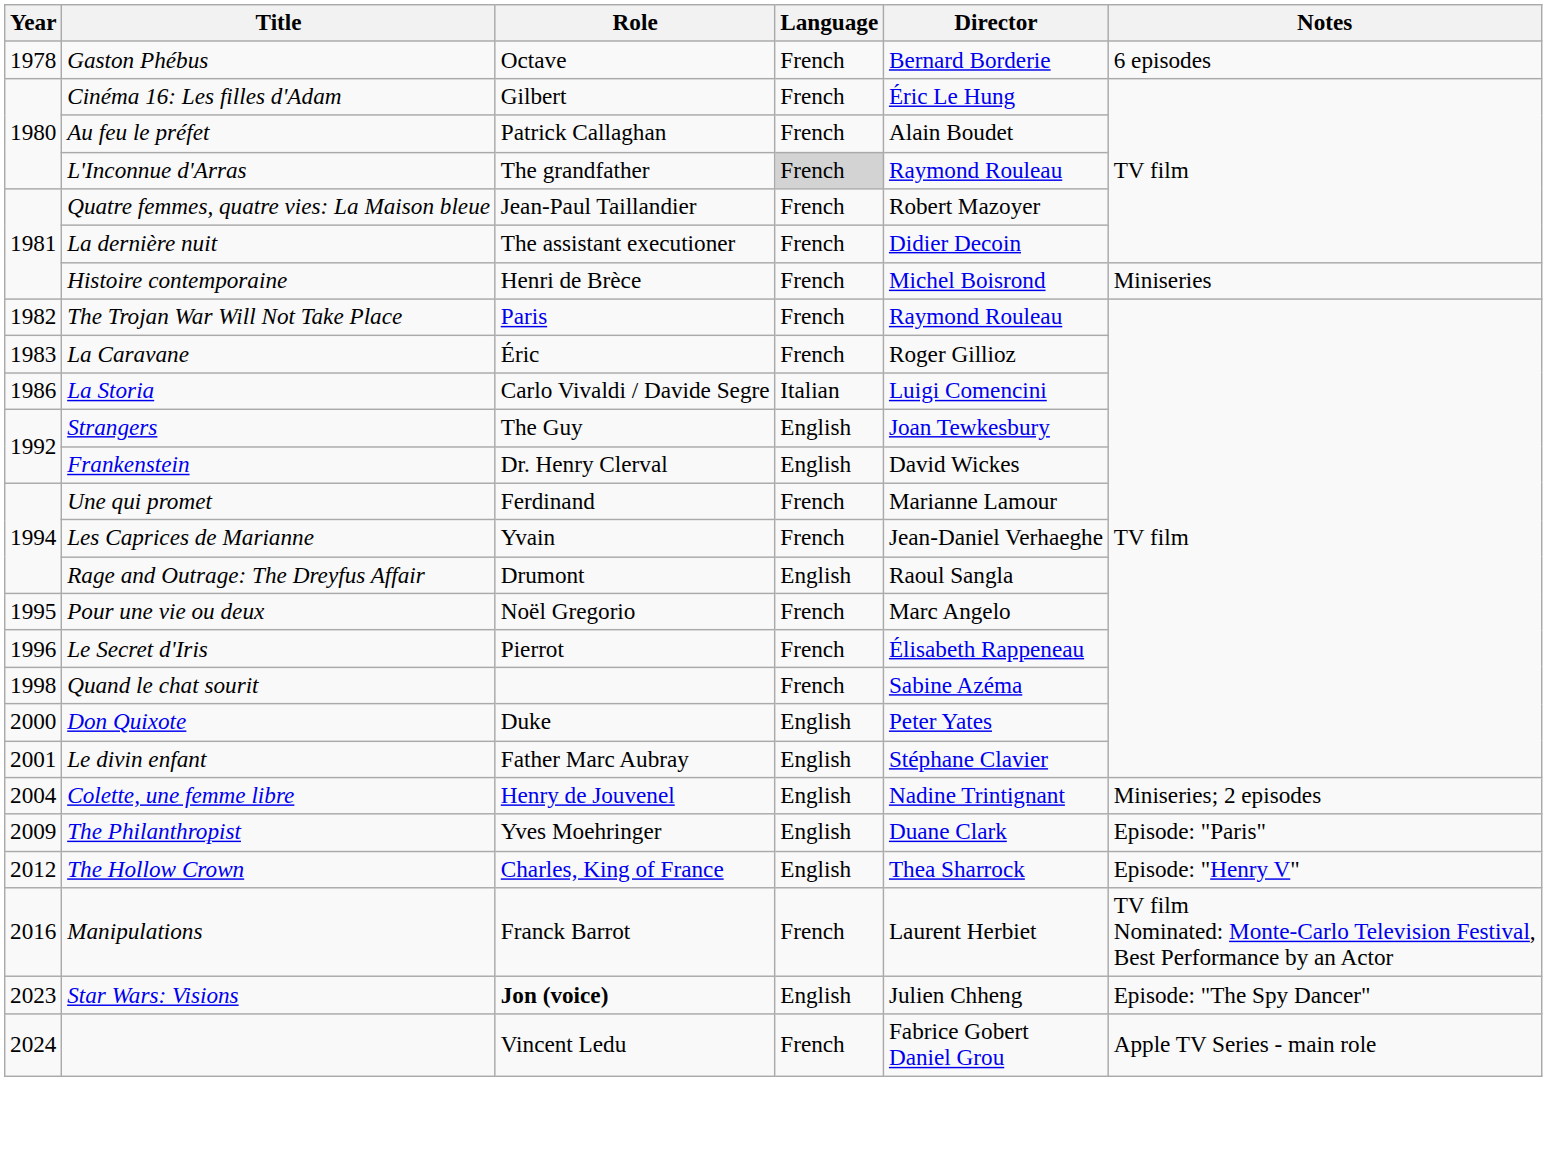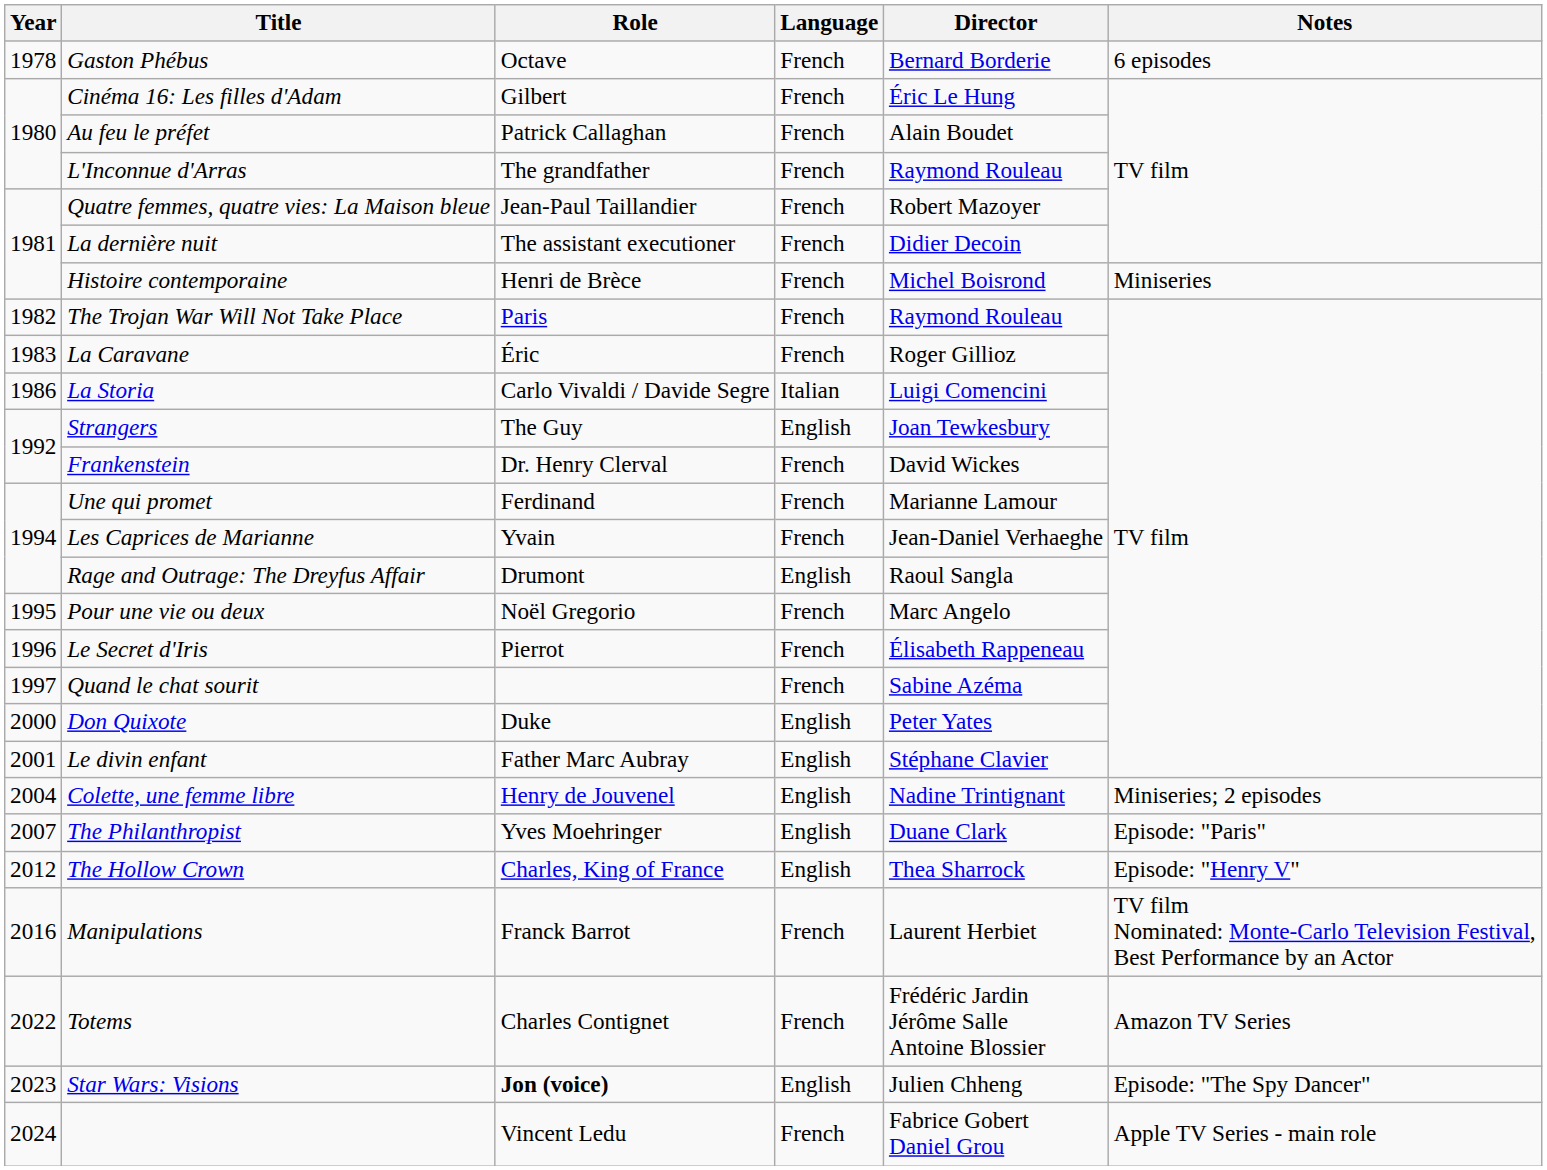 <table class="wikitable sortable">
 <tr>
 <th>Year</th>
 <th>Title</th>
 <th>Role</th>
 <th>Language</th>
 <th>Director</th>
 <th class="unsortable">Notes</th>
 </tr>
 <tr>
 <td>1978</td>
 <td><em>Gaston Phébus</em></td>
 <td>Octave</td>
 <td>French</td>
 <td><a href='#'>Bernard Borderie</a></td>
 <td>6 episodes</td>
 </tr>
 <tr>
 <td rowspan=3>1980</td>
 <td><em>Cinéma 16: Les filles d'Adam</em></td>
 <td>Gilbert</td>
 <td>French</td>
 <td><a href='#'>Éric Le Hung</a></td>
 <td rowspan="5">TV film</td>
 </tr>
 <tr>
 <td><em>Au feu le préfet</em></td>
 <td>Patrick Callaghan</td>
 <td>French</td>
 <td>Alain Boudet</td>
 </tr>
 <tr>
 <td><em>L'Inconnue d'Arras</em></td>
 <td>The grandfather</td>
-<td style="background: lightgrey;">French</td>
+<td>French</td>
 <td><a href='#'>Raymond Rouleau</a></td>
 </tr>
 <tr>
 <td rowspan=3>1981</td>
 <td><em>Quatre femmes, quatre vies: La Maison bleue</em></td>
 <td>Jean-Paul Taillandier</td>
 <td>French</td>
 <td>Robert Mazoyer</td>
 </tr>
 <tr>
 <td><em>La dernière nuit</em></td>
 <td>The assistant executioner</td>
 <td>French</td>
 <td><a href='#'>Didier Decoin</a></td>
 </tr>
 <tr>
 <td><em>Histoire contemporaine</em></td>
 <td>Henri de Brèce</td>
 <td>French</td>
 <td><a href='#'>Michel Boisrond</a></td>
 <td>Miniseries</td>
 </tr>
 <tr>
 <td>1982</td>
 <td><em>The Trojan War Will Not Take Place</em></td>
 <td><a href='#'>Paris</a></td>
 <td>French</td>
 <td><a href='#'>Raymond Rouleau</a></td>
 <td rowspan="13">TV film</td>
 </tr>
 <tr>
 <td>1983</td>
 <td><em>La Caravane</em></td>
 <td>Éric</td>
 <td>French</td>
 <td>Roger Gillioz</td>
 </tr>
 <tr>
 <td>1986</td>
 <td><em><a href='#'>La Storia</a></em></td>
 <td>Carlo Vivaldi / Davide Segre</td>
 <td>Italian</td>
 <td><a href='#'>Luigi Comencini</a></td>
 </tr>
 <tr>
 <td rowspan=2>1992</td>
 <td><em><a href='#'>Strangers</a></em></td>
 <td>The Guy</td>
 <td>English</td>
 <td><a href='#'>Joan Tewkesbury</a></td>
 </tr>
 <tr>
 <td><em><a href='#'>Frankenstein</a></em></td>
 <td>Dr. Henry Clerval</td>
-<td>English</td>
+<td>French</td>
 <td>David Wickes</td>
 </tr>
 <tr>
 <td rowspan=3>1994</td>
 <td><em>Une qui promet</em></td>
 <td>Ferdinand</td>
 <td>French</td>
 <td>Marianne Lamour</td>
 </tr>
 <tr>
 <td><em>Les Caprices de Marianne</em></td>
 <td>Yvain</td>
 <td>French</td>
 <td>Jean-Daniel Verhaeghe</td>
 </tr>
 <tr>
 <td><em>Rage and Outrage: The Dreyfus Affair</em></td>
 <td>Drumont</td>
 <td>English</td>
 <td>Raoul Sangla</td>
 </tr>
 <tr>
 <td>1995</td>
 <td><em>Pour une vie ou deux</em></td>
 <td>Noël Gregorio</td>
 <td>French</td>
 <td>Marc Angelo</td>
 </tr>
 <tr>
 <td>1996</td>
 <td><em>Le Secret d'Iris</em></td>
 <td>Pierrot</td>
 <td>French</td>
 <td><a href='#'>Élisabeth Rappeneau</a></td>
 </tr>
 <tr>
-<td>1998</td>
+<td>1997</td>
 <td><em>Quand le chat sourit</em></td>
 <td></td>
 <td>French</td>
 <td><a href='#'>Sabine Azéma</a></td>
 </tr>
 <tr>
 <td>2000</td>
 <td><em><a href='#'>Don Quixote</a></em></td>
 <td>Duke</td>
 <td>English</td>
 <td><a href='#'>Peter Yates</a></td>
 </tr>
 <tr>
 <td>2001</td>
 <td><em>Le divin enfant</em></td>
 <td>Father Marc Aubray</td>
 <td>English</td>
 <td><a href='#'>Stéphane Clavier</a></td>
 </tr>
 <tr>
 <td>2004</td>
 <td><em><a href='#'>Colette, une femme libre</a></em></td>
 <td><a href='#'>Henry de Jouvenel</a></td>
 <td>English</td>
 <td><a href='#'>Nadine Trintignant</a></td>
 <td>Miniseries; 2 episodes</td>
 </tr>
 <tr>
-<td>2009</td>
+<td>2007</td>
 <td><em><a href='#'>The Philanthropist</a></em></td>
 <td>Yves Moehringer</td>
 <td>English</td>
 <td><a href='#'>Duane Clark</a></td>
 <td>Episode: "Paris"</td>
 </tr>
 <tr>
 <td>2012</td>
 <td><em><a href='#'>The Hollow Crown</a></em></td>
 <td><a href='#'>Charles, King of France</a></td>
 <td>English</td>
 <td><a href='#'>Thea Sharrock</a></td>
 <td>Episode: "<a href='#'>Henry V</a>"</td>
 </tr>
 <tr>
 <td>2016</td>
 <td><em>Manipulations</em></td>
 <td>Franck Barrot</td>
 <td>French</td>
 <td>Laurent Herbiet</td>
 <td>TV film<br>Nominated: <a href='#'>Monte-Carlo Television Festival</a>,<br>Best Performance by an Actor</td>
 </tr>
 <tr>
+<td>2022</td>
+<td><em>Totems</em></td>
+<td>Charles Contignet</td>
+<td>French</td>
+<td>Frédéric Jardin <br>Jérôme Salle <br>Antoine Blossier</td>
+<td>Amazon TV Series</td>
+</tr>
+<tr>
 <td>2023</td>
 <td><em><a href='#'>Star Wars: Visions</a></em></td>
 <td><strong>Jon (voice)</strong></td>
 <td>English</td>
 <td>Julien Chheng</td>
 <td>Episode: "The Spy Dancer"</td>
 </tr>
 <tr>
 <td>2024</td>
 <td><em></em></td>
 <td>Vincent Ledu</td>
 <td>French</td>
 <td>Fabrice Gobert <br><a href='#'>Daniel Grou</a></td>
 <td>Apple TV Series - main role</td>
 </tr>
 </table>
